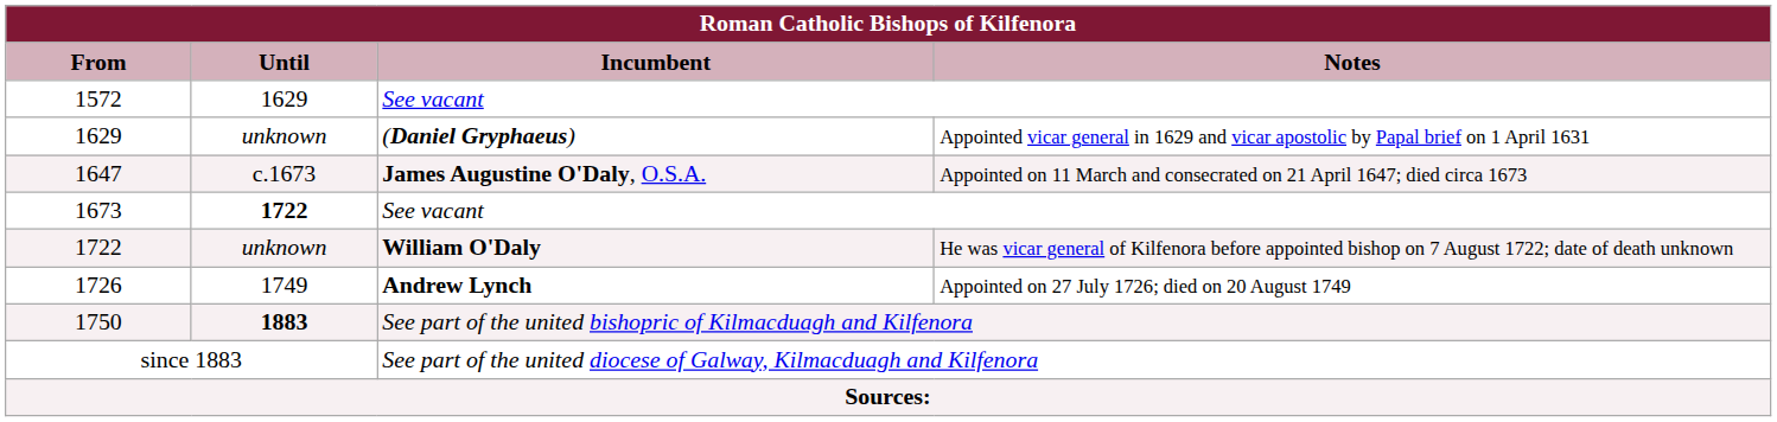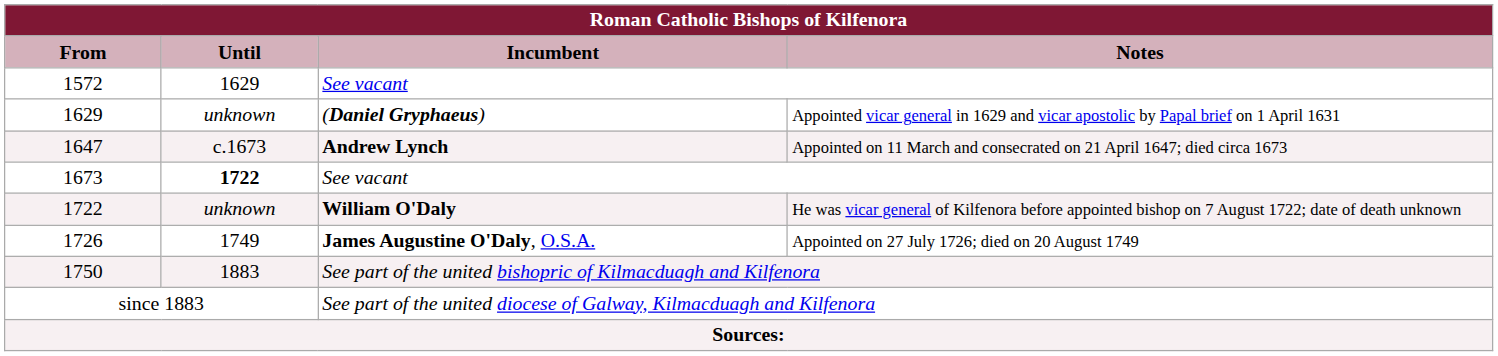 <table class="wikitable" style="width:95%;" border="1" cellpadding="2">
 <tr>
 <th colspan="4" style="background-color: #7F1734; color: white;">Roman Catholic Bishops of Kilfenora</th>
 </tr>
 <tr valign=top>
 <th style="background-color:#D4B1BB" width="10%">From</th>
 <th style="background-color:#D4B1BB" width="10%">Until</th>
 <th style="background-color:#D4B1BB" width="30%">Incumbent</th>
 <th style="background-color:#D4B1BB" width="45%">Notes</th>
 </tr>
 <tr valign=top bgcolor="white">
 <td align=center>1572</td>
 <td align=center>1629</td>
 <td colspan=2><em><a href='#'>See vacant</a></em></td>
 </tr>
 <tr valign=top bgcolor="white">
 <td align=center>1629</td>
 <td align=center><em>unknown</em></td>
 <td><em>(<strong>Daniel Gryphaeus</strong>)</em></td>
 <td><small>Appointed <a href='#'>vicar general</a> in 1629 and <a href='#'>vicar apostolic</a> by <a href='#'>Papal brief</a> on 1 April 1631</small></td>
 </tr>
 <tr valign=top bgcolor="#F7F0F2">
 <td align=center>1647</td>
 <td align=center>c.1673</td>
-<td><strong>James Augustine O'Daly</strong>, <a href='#'>O.S.A.</a></td>
+<td><strong>Andrew Lynch</strong></td>
 <td><small>Appointed on 11 March and consecrated on 21 April 1647; died circa 1673</small></td>
 </tr>
 <tr valign=top bgcolor="white">
 <td align=center>1673</td>
 <td align=center><strong>1722</strong></td>
 <td colspan=2><em>See vacant</em></td>
 </tr>
 <tr valign=top bgcolor="#F7F0F2">
 <td align=center>1722</td>
 <td align=center><em>unknown</em></td>
 <td><strong>William O'Daly</strong></td>
 <td><small>He was <a href='#'>vicar general</a> of Kilfenora before appointed bishop on 7 August 1722; date of death unknown</small></td>
 </tr>
 <tr valign=top bgcolor="white">
 <td align=center>1726</td>
 <td align=center>1749</td>
-<td><strong>Andrew Lynch</strong></td>
+<td><strong>James Augustine O'Daly</strong>, <a href='#'>O.S.A.</a></td>
 <td><small>Appointed on 27 July 1726; died on 20 August 1749</small></td>
 </tr>
 <tr valign=top bgcolor="#F7F0F2">
 <td align=center>1750</td>
-<td align=center><strong>1883</strong></td>
+<td align=center>1883</td>
 <td colspan=2><em>See part of the united <a href='#'>bishopric of Kilmacduagh and Kilfenora</a></em></td>
 </tr>
 <tr valign=top bgcolor="white">
 <td colspan=2 align=center>since 1883</td>
 <td colspan=2><em>See part of the united <a href='#'>diocese of Galway, Kilmacduagh and Kilfenora</a></em></td>
 </tr>
 <tr valign=top bgcolor="#F7F0F2">
 <td align=center colspan=4><strong>Sources:</strong> </td>
 </tr>
 </table>
